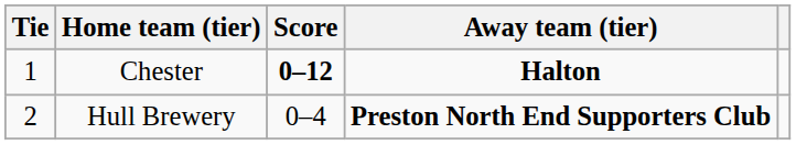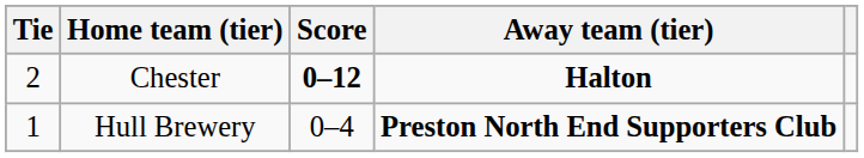 <table class="wikitable" style="text-align:center; font-size:85%">
 <tr>
 <th>Tie</th>
 <th>Home team (tier)</th>
 <th>Score</th>
 <th>Away team (tier)</th>
 <th></th>
 </tr>
 <tr>
-<td align="center">1</td>
+<td align="center">2</td>
 <td>Chester</td>
 <td align="center"><strong>0–12</strong></td>
 <td><strong>Halton</strong></td>
 <td></td>
 </tr>
 <tr>
-<td align="center">2</td>
+<td align="center">1</td>
 <td>Hull Brewery</td>
 <td align="center">0–4</td>
 <td><strong>Preston North End Supporters Club</strong></td>
 <td></td>
 </tr>
 </table>
